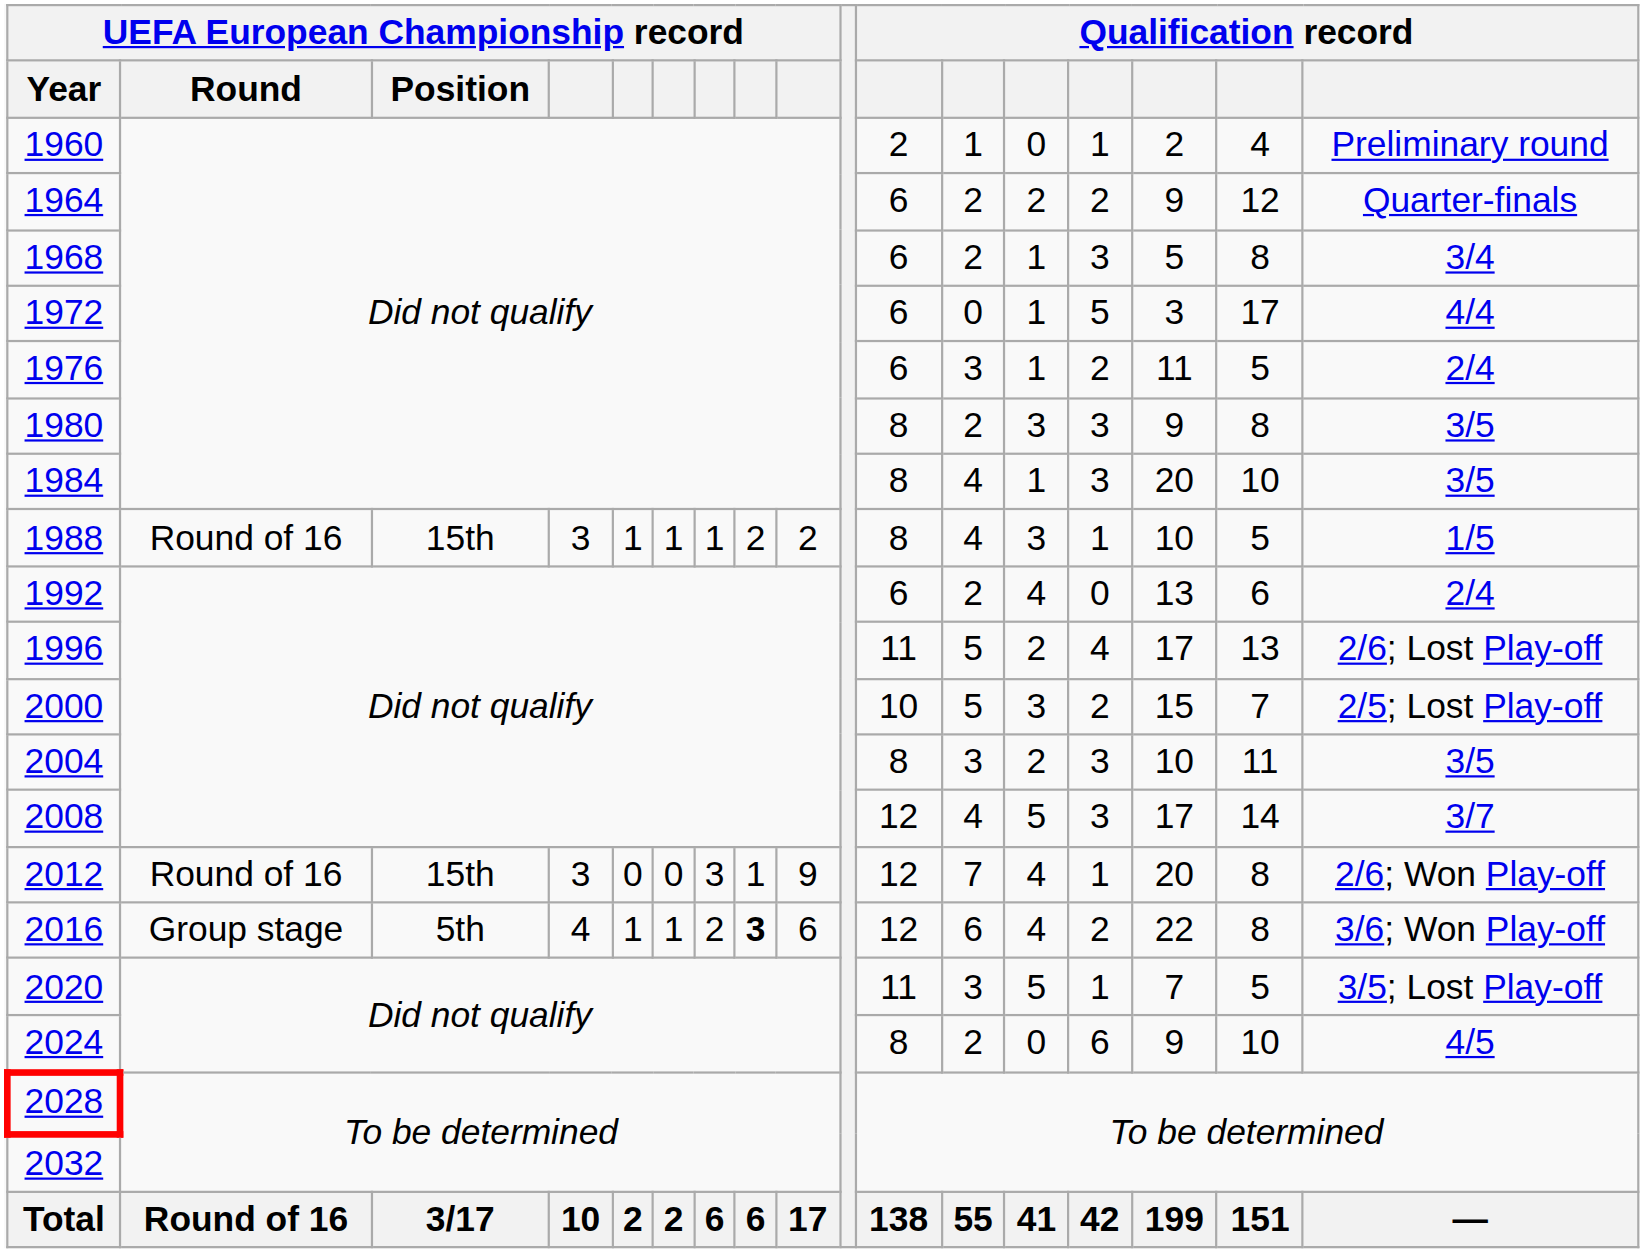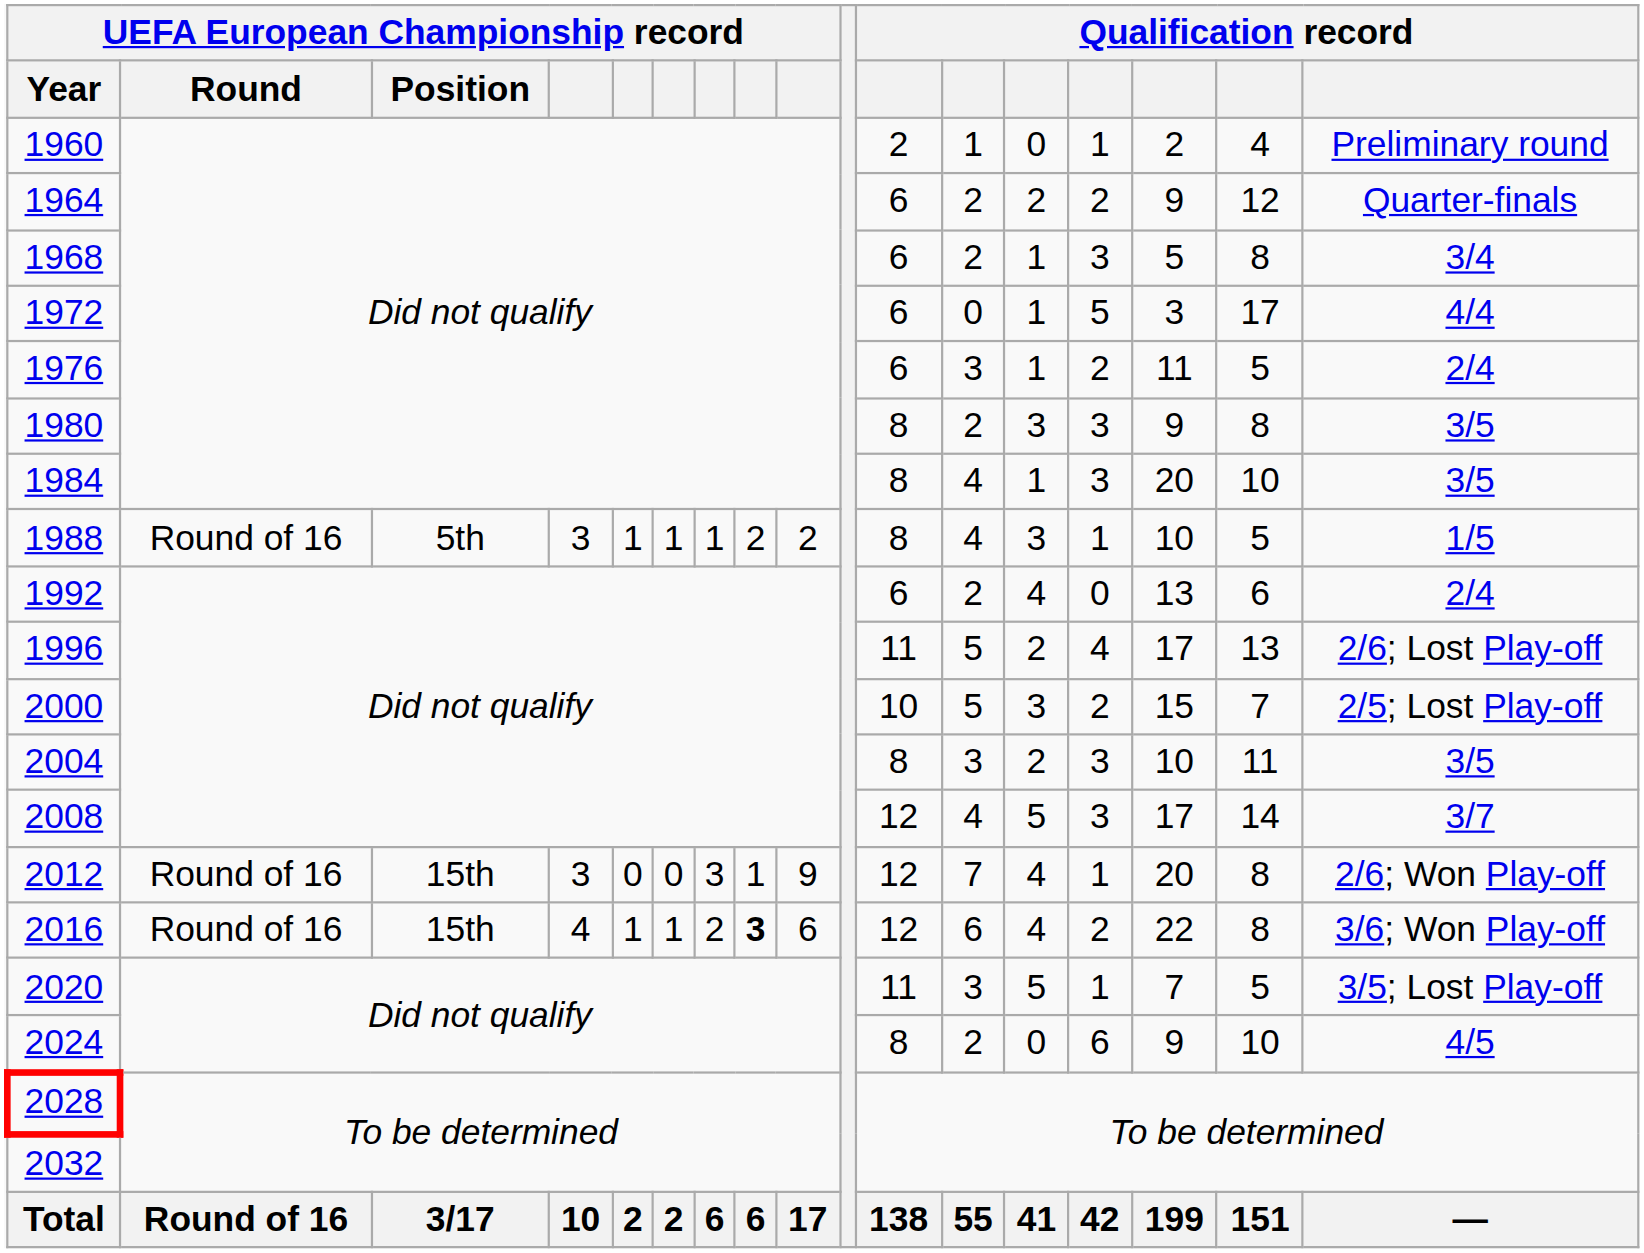 <table class="wikitable" style="text-align: center;">
 <tr>
 <th colspan=9><a href='#'>UEFA European Championship</a> record</th>
 <th width=1% rowspan=39></th>
 <th colspan=7><a href='#'>Qualification</a> record</th>
 </tr>
 <tr>
 <th>Year</th>
 <th>Round</th>
 <th>Position</th>
 <th></th>
 <th></th>
 <th></th>
 <th></th>
 <th></th>
 <th></th>
 <th></th>
 <th></th>
 <th></th>
 <th></th>
 <th></th>
 <th></th>
 <th></th>
 </tr>
 <tr>
 <td> <a href='#'>1960</a></td>
 <td rowspan=7 colspan=8><em>Did not qualify</em></td>
 <td>2</td>
 <td>1</td>
 <td>0</td>
 <td>1</td>
 <td>2</td>
 <td>4</td>
 <td><a href='#'>Preliminary round</a></td>
 </tr>
 <tr>
 <td> <a href='#'>1964</a></td>
 <td>6</td>
 <td>2</td>
 <td>2</td>
 <td>2</td>
 <td>9</td>
 <td>12</td>
 <td><a href='#'>Quarter-finals</a></td>
 </tr>
 <tr>
 <td> <a href='#'>1968</a></td>
 <td>6</td>
 <td>2</td>
 <td>1</td>
 <td>3</td>
 <td>5</td>
 <td>8</td>
 <td><a href='#'>3/4</a></td>
 </tr>
 <tr>
 <td> <a href='#'>1972</a></td>
 <td>6</td>
 <td>0</td>
 <td>1</td>
 <td>5</td>
 <td>3</td>
 <td>17</td>
 <td><a href='#'>4/4</a></td>
 </tr>
 <tr>
 <td> <a href='#'>1976</a></td>
 <td>6</td>
 <td>3</td>
 <td>1</td>
 <td>2</td>
 <td>11</td>
 <td>5</td>
 <td><a href='#'>2/4</a></td>
 </tr>
 <tr>
 <td> <a href='#'>1980</a></td>
 <td>8</td>
 <td>2</td>
 <td>3</td>
 <td>3</td>
 <td>9</td>
 <td>8</td>
 <td><a href='#'>3/5</a></td>
 </tr>
 <tr>
 <td> <a href='#'>1984</a></td>
 <td>8</td>
 <td>4</td>
 <td>1</td>
 <td>3</td>
 <td>20</td>
 <td>10</td>
 <td><a href='#'>3/5</a></td>
 </tr>
 <tr>
 <td> <a href='#'>1988</a></td>
 <td>Round of 16</td>
-<td>15th</td>
+<td>5th</td>
 <td>3</td>
 <td>1</td>
 <td>1</td>
 <td>1</td>
 <td>2</td>
 <td>2</td>
 <td>8</td>
 <td>4</td>
 <td>3</td>
 <td>1</td>
 <td>10</td>
 <td>5</td>
 <td><a href='#'>1/5</a></td>
 </tr>
 <tr>
 <td> <a href='#'>1992</a></td>
 <td rowspan=5 colspan=8><em>Did not qualify</em></td>
 <td>6</td>
 <td>2</td>
 <td>4</td>
 <td>0</td>
 <td>13</td>
 <td>6</td>
 <td><a href='#'>2/4</a></td>
 </tr>
 <tr>
 <td> <a href='#'>1996</a></td>
 <td>11</td>
 <td>5</td>
 <td>2</td>
 <td>4</td>
 <td>17</td>
 <td>13</td>
 <td><a href='#'>2/6</a>; Lost <a href='#'>Play-off</a></td>
 </tr>
 <tr>
 <td>  <a href='#'>2000</a></td>
 <td>10</td>
 <td>5</td>
 <td>3</td>
 <td>2</td>
 <td>15</td>
 <td>7</td>
 <td><a href='#'>2/5</a>; Lost <a href='#'>Play-off</a></td>
 </tr>
 <tr>
 <td> <a href='#'>2004</a></td>
 <td>8</td>
 <td>3</td>
 <td>2</td>
 <td>3</td>
 <td>10</td>
 <td>11</td>
 <td><a href='#'>3/5</a></td>
 </tr>
 <tr>
 <td>  <a href='#'>2008</a></td>
 <td>12</td>
 <td>4</td>
 <td>5</td>
 <td>3</td>
 <td>17</td>
 <td>14</td>
 <td><a href='#'>3/7</a></td>
 </tr>
 <tr>
 <td>  <a href='#'>2012</a></td>
 <td>Round of 16</td>
 <td>15th</td>
 <td>3</td>
 <td>0</td>
 <td>0</td>
 <td>3</td>
 <td>1</td>
 <td>9</td>
 <td>12</td>
 <td>7</td>
 <td>4</td>
 <td>1</td>
 <td>20</td>
 <td>8</td>
 <td><a href='#'>2/6</a>; Won <a href='#'>Play-off</a></td>
 </tr>
 <tr>
 <td> <a href='#'>2016</a></td>
-<td>Group stage</td>
-<td>5th</td>
+<td>Round of 16</td>
+<td>15th</td>
 <td>4</td>
 <td>1</td>
 <td>1</td>
 <td>2</td>
 <td><strong>3</strong></td>
 <td>6</td>
 <td>12</td>
 <td>6</td>
 <td>4</td>
 <td>2</td>
 <td>22</td>
 <td>8</td>
 <td><a href='#'>3/6</a>; Won <a href='#'>Play-off</a></td>
 </tr>
 <tr>
 <td> <a href='#'>2020</a></td>
 <td rowspan=2 colspan=8><em>Did not qualify</em></td>
 <td>11</td>
 <td>3</td>
 <td>5</td>
 <td>1</td>
 <td>7</td>
 <td>5</td>
 <td><a href='#'>3/5</a>; Lost <a href='#'>Play-off</a></td>
 </tr>
 <tr>
 <td> <a href='#'>2024</a></td>
 <td>8</td>
 <td>2</td>
 <td>0</td>
 <td>6</td>
 <td>9</td>
 <td>10</td>
 <td><a href='#'>4/5</a></td>
 </tr>
 <tr>
 <td style="border: 3px solid red">  <a href='#'>2028</a></td>
 <td colspan=8 rowspan=2><em>To be determined</em></td>
 <td colspan=8 rowspan=2><em>To be determined</em></td>
 </tr>
 <tr>
 <td>  <a href='#'>2032</a></td>
 </tr>
 <tr>
 <th><strong>Total</strong></th>
 <th>Round of 16</th>
 <th><strong>3/17</strong></th>
 <th><strong>10</strong></th>
 <th><strong>2</strong></th>
 <th><strong>2</strong></th>
 <th><strong>6</strong></th>
 <th><strong>6</strong></th>
 <th><strong>17</strong></th>
 <th><strong>138</strong></th>
 <th><strong>55</strong></th>
 <th><strong>41</strong></th>
 <th><strong>42</strong></th>
 <th><strong>199</strong></th>
 <th><strong>151</strong></th>
 <th>—</th>
 </tr>
 </table>
